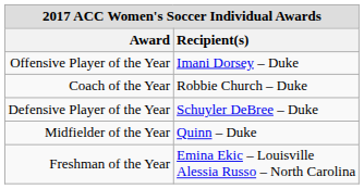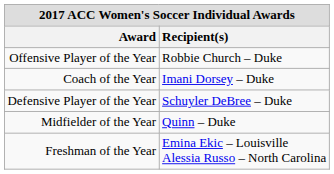 <table class="wikitable" style="white-space:nowrap; font-size:90%;">
 <tr>
 <td colspan="7" style="text-align:center; background:#ddd;"><strong>2017 ACC Women's Soccer Individual Awards</strong></td>
 </tr>
 <tr>
 <th style="text-align:right;">Award</th>
 <th style="text-align:left;">Recipient(s)</th>
 </tr>
 <tr>
 <td style="text-align:right;">Offensive Player of the Year</td>
-<td style="text-align:left;"><a href='#'>Imani Dorsey</a> – Duke</td>
+<td style="text-align:left;">Robbie Church – Duke</td>
 </tr>
 <tr>
 <td style="text-align:right;">Coach of the Year</td>
-<td style="text-align:left;">Robbie Church – Duke</td>
+<td style="text-align:left;"><a href='#'>Imani Dorsey</a> – Duke</td>
 </tr>
 <tr>
 <td style="text-align:right;">Defensive Player of the Year</td>
 <td style="text-align:left;"><a href='#'>Schuyler DeBree</a> – Duke</td>
 </tr>
 <tr>
 <td style="text-align:right;">Midfielder of the Year</td>
 <td style="text-align:left;"><a href='#'>Quinn</a> – Duke</td>
 </tr>
 <tr>
 <td style="text-align:right;">Freshman of the Year</td>
 <td style="text-align:left;"><a href='#'>Emina Ekic</a> – Louisville <br> <a href='#'>Alessia Russo</a> – North Carolina</td>
 </tr>
 </table>
